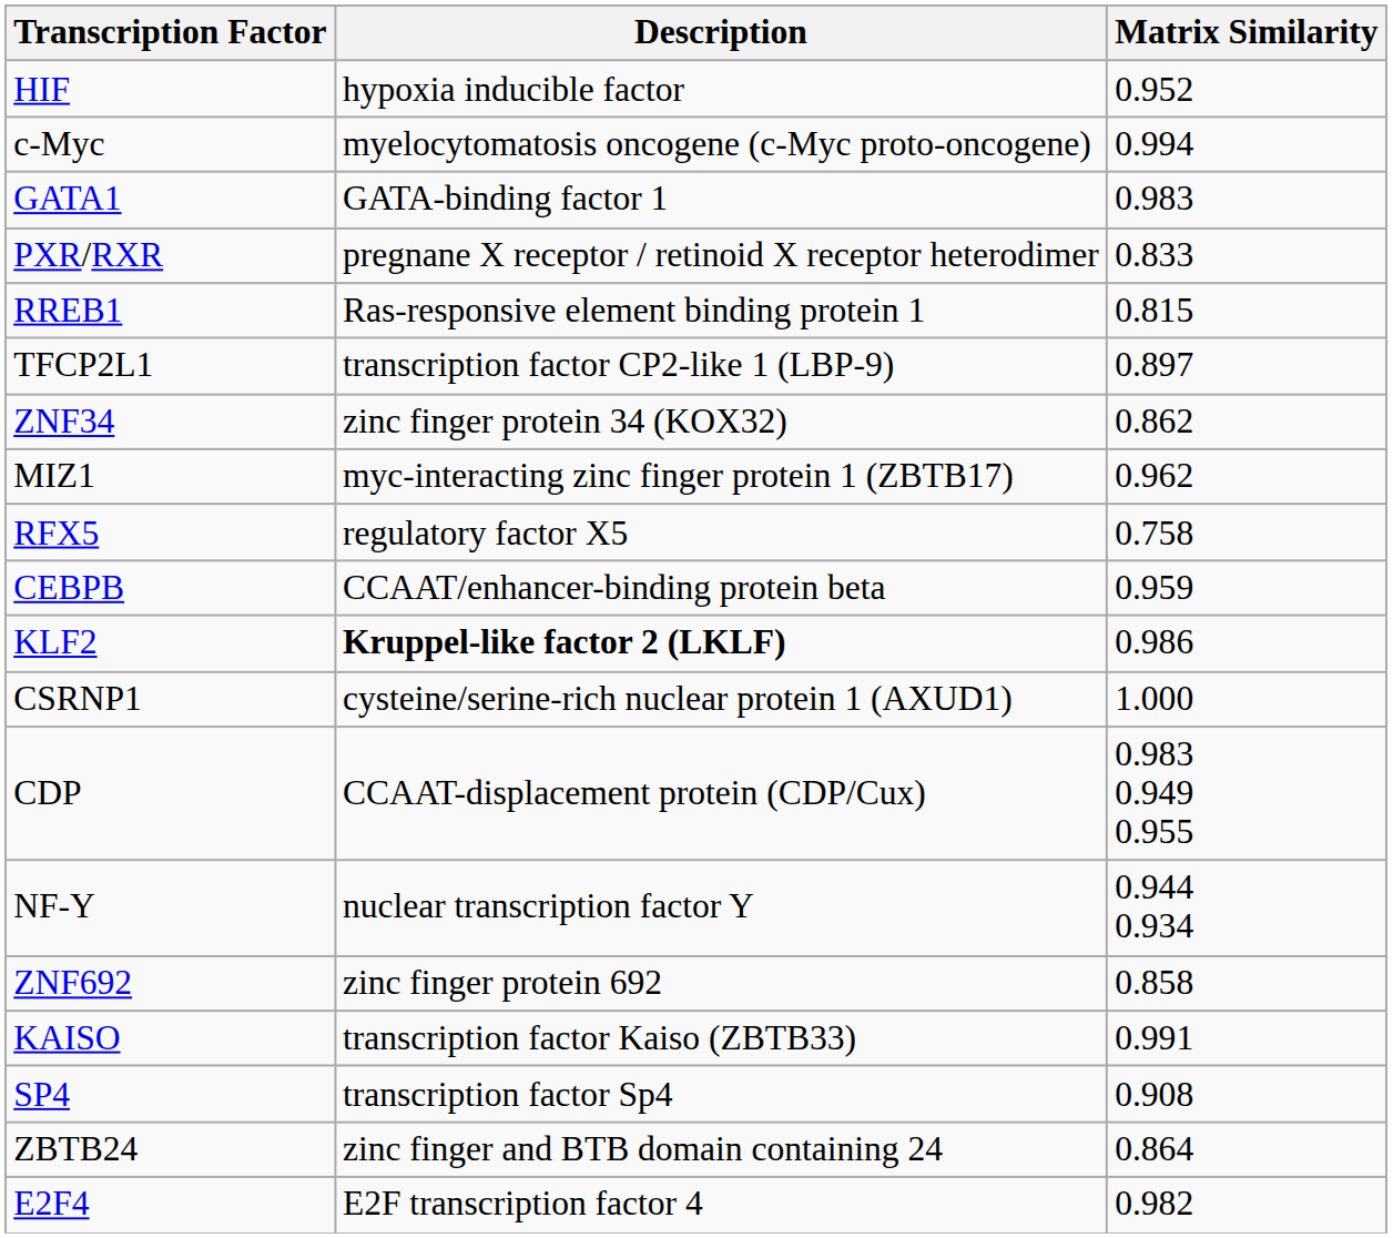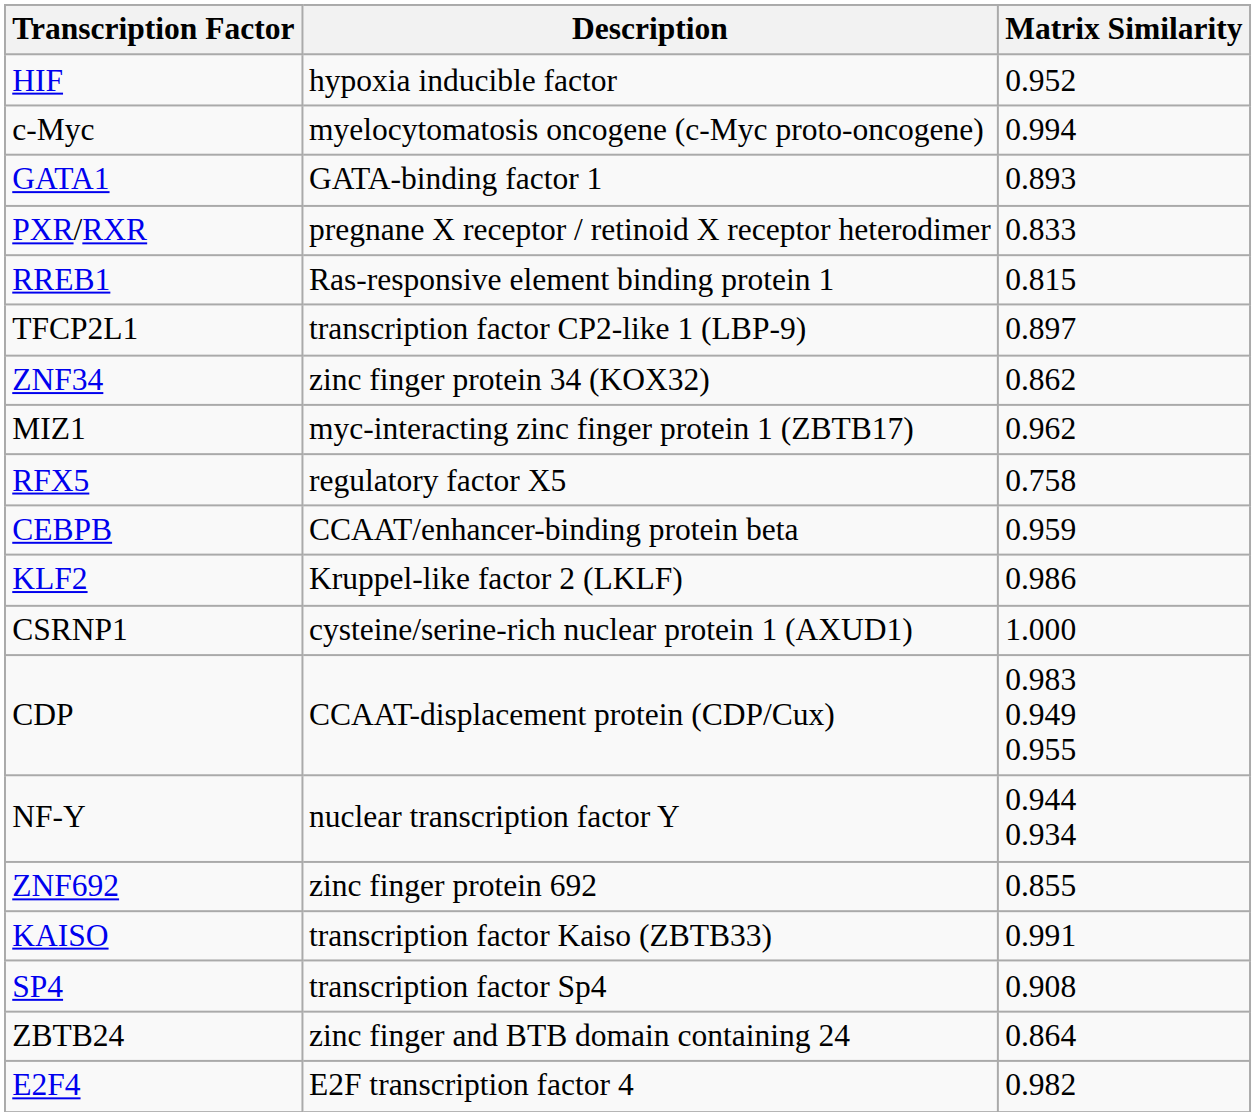 <table class="wikitable">
 <tr>
 <th>Transcription Factor</th>
 <th>Description</th>
 <th>Matrix Similarity</th>
 </tr>
 <tr>
 <td><a href='#'>HIF</a></td>
 <td>hypoxia inducible factor</td>
 <td>0.952</td>
 </tr>
 <tr>
 <td>c-Myc</td>
 <td>myelocytomatosis oncogene (c-Myc proto-oncogene)</td>
 <td>0.994</td>
 </tr>
 <tr>
 <td><a href='#'>GATA1</a></td>
 <td>GATA-binding factor 1</td>
-<td>0.983</td>
+<td>0.893</td>
 </tr>
 <tr>
 <td><a href='#'>PXR</a>/<a href='#'>RXR</a></td>
 <td>pregnane X receptor / retinoid X receptor heterodimer</td>
 <td>0.833</td>
 </tr>
 <tr>
 <td><a href='#'>RREB1</a></td>
 <td>Ras-responsive element binding protein 1</td>
 <td>0.815</td>
 </tr>
 <tr>
 <td>TFCP2L1</td>
 <td>transcription factor CP2-like 1 (LBP-9)</td>
 <td>0.897</td>
 </tr>
 <tr>
 <td><a href='#'>ZNF34</a></td>
 <td>zinc finger protein 34 (KOX32)</td>
 <td>0.862</td>
 </tr>
 <tr>
 <td>MIZ1</td>
 <td>myc-interacting zinc finger protein 1 (ZBTB17)</td>
 <td>0.962</td>
 </tr>
 <tr>
 <td><a href='#'>RFX5</a></td>
 <td>regulatory factor X5</td>
 <td>0.758</td>
 </tr>
 <tr>
 <td><a href='#'>CEBPB</a></td>
 <td>CCAAT/enhancer-binding protein beta</td>
 <td>0.959</td>
 </tr>
 <tr>
 <td><a href='#'>KLF2</a></td>
-<td><strong>Kruppel-like factor 2 (LKLF)</strong></td>
+<td>Kruppel-like factor 2 (LKLF)</td>
 <td>0.986</td>
 </tr>
 <tr>
 <td>CSRNP1</td>
 <td>cysteine/serine-rich nuclear protein 1 (AXUD1)</td>
 <td>1.000</td>
 </tr>
 <tr>
 <td>CDP</td>
 <td>CCAAT-displacement protein (CDP/Cux)</td>
 <td>0.983<br>0.949<br>0.955</td>
 </tr>
 <tr>
 <td>NF-Y</td>
 <td>nuclear transcription factor Y</td>
 <td>0.944<br>0.934</td>
 </tr>
 <tr>
 <td><a href='#'>ZNF692</a></td>
 <td>zinc finger protein 692</td>
-<td>0.858</td>
+<td>0.855</td>
 </tr>
 <tr>
 <td><a href='#'>KAISO</a></td>
 <td>transcription factor Kaiso (ZBTB33)</td>
 <td>0.991</td>
 </tr>
 <tr>
 <td><a href='#'>SP4</a></td>
 <td>transcription factor Sp4</td>
 <td>0.908</td>
 </tr>
 <tr>
 <td>ZBTB24</td>
 <td>zinc finger and BTB domain containing 24</td>
 <td>0.864</td>
 </tr>
 <tr>
 <td><a href='#'>E2F4</a></td>
 <td>E2F transcription factor 4</td>
 <td>0.982</td>
 </tr>
 </table>
